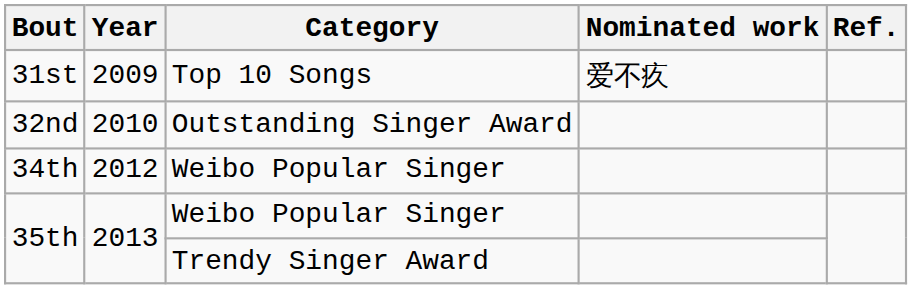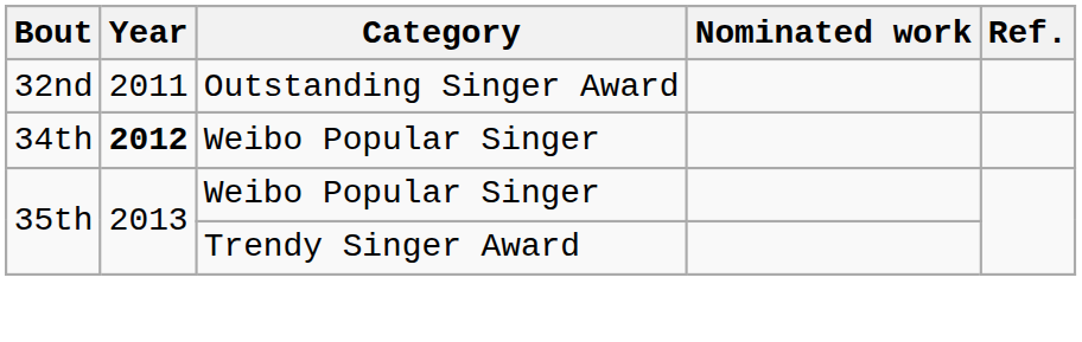 <table class="wikitable">
 <tr>
 <th>Bout</th>
 <th>Year</th>
 <th>Category</th>
 <th>Nominated work</th>
 <th>Ref.</th>
 </tr>
 <tr>
-<td>31st</td>
-<td>2009</td>
-<td>Top 10 Songs</td>
-<td>爱不疚</td>
-<td></td>
-</tr>
-<tr>
 <td>32nd</td>
-<td>2010</td>
+<td>2011</td>
 <td>Outstanding Singer Award</td>
 <td></td>
 <td></td>
 </tr>
 <tr>
 <td>34th</td>
-<td>2012</td>
+<td><strong>2012</strong></td>
 <td>Weibo Popular Singer</td>
 <td></td>
 <td></td>
 </tr>
 <tr>
 <td rowspan=2>35th</td>
 <td rowspan=2>2013</td>
 <td>Weibo Popular Singer</td>
 <td></td>
 <td rowspan=2></td>
 </tr>
 <tr>
 <td>Trendy Singer Award</td>
 <td></td>
 </tr>
 </table>
